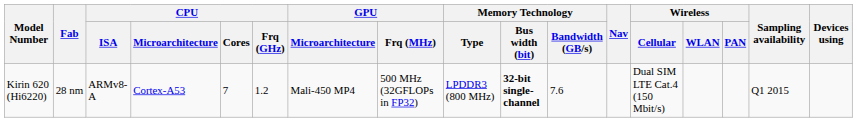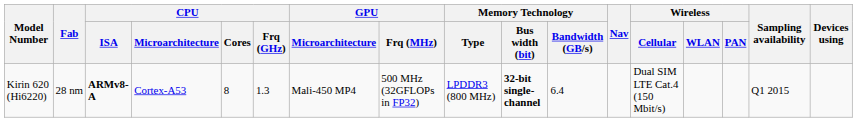 <table class="wikitable">
 <tr>
 <th rowspan="2">Model Number</th>
 <th rowspan="2"><a href='#'>Fab</a></th>
 <th colspan="4"><a href='#'>CPU</a></th>
 <th colspan="2"><a href='#'>GPU</a></th>
 <th colspan="3">Memory Technology</th>
 <th rowspan="2"><a href='#'>Nav</a></th>
 <th colspan="3">Wireless</th>
 <th rowspan="2">Sampling availability</th>
 <th rowspan="2">Devices using</th>
 </tr>
 <tr>
 <th><a href='#'>ISA</a></th>
 <th><a href='#'>Microarchitecture</a></th>
 <th>Cores</th>
 <th>Frq (<a href='#'>GHz</a>)</th>
 <th><a href='#'>Microarchitecture</a></th>
 <th>Frq (<a href='#'>MHz</a>)</th>
 <th>Type</th>
 <th>Bus width (<a href='#'>bit</a>)</th>
 <th><a href='#'>Bandwidth</a> (<a href='#'>GB</a>/s)</th>
 <th><a href='#'>Cellular</a></th>
 <th><a href='#'>WLAN</a></th>
 <th><a href='#'>PAN</a></th>
 </tr>
 <tr>
 <td>Kirin 620 (Hi6220)</td>
 <td>28 nm</td>
-<td>ARMv8-A</td>
+<td><strong>ARMv8-A</strong></td>
 <td><a href='#'>Cortex-A53</a></td>
-<td>7</td>
-<td>1.2</td>
+<td>8</td>
+<td>1.3</td>
 <td>Mali-450 MP4</td>
 <td>500 MHz (32GFLOPs in <a href='#'>FP32</a>)</td>
 <td><a href='#'>LPDDR3</a> (800 MHz)</td>
 <td><strong>32-bit single-channel</strong></td>
-<td>7.6</td>
+<td>6.4</td>
 <td></td>
 <td>Dual SIM LTE Cat.4 (150 Mbit/s)</td>
 <td></td>
 <td></td>
 <td>Q1 2015</td>
 <td></td>
 </tr>
 </table>
